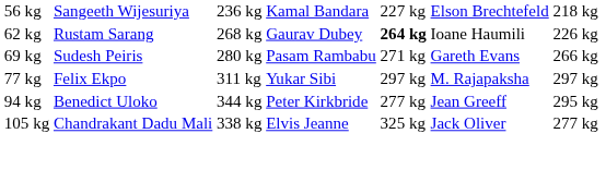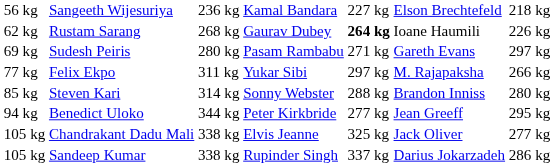 <table>
 <tr>
 <td>56 kg</td>
 <td><a href='#'>Sangeeth Wijesuriya</a><br></td>
 <td>236 kg</td>
 <td><a href='#'>Kamal Bandara</a><br></td>
 <td>227 kg</td>
 <td><a href='#'>Elson Brechtefeld</a><br></td>
 <td>218 kg</td>
 </tr>
 <tr>
 <td>62 kg</td>
 <td><a href='#'>Rustam Sarang</a><br></td>
 <td>268 kg</td>
 <td><a href='#'>Gaurav Dubey</a><br></td>
 <td><strong>264 kg</strong></td>
 <td>Ioane Haumili<br></td>
 <td>226 kg</td>
 </tr>
 <tr>
 <td>69 kg</td>
 <td><a href='#'>Sudesh Peiris</a><br></td>
 <td>280 kg</td>
 <td><a href='#'>Pasam Rambabu</a><br></td>
 <td>271 kg</td>
 <td><a href='#'>Gareth Evans</a><br></td>
-<td>266 kg</td>
+<td>297 kg</td>
 </tr>
 <tr>
 <td>77 kg</td>
 <td><a href='#'>Felix Ekpo</a><br></td>
 <td>311 kg</td>
 <td><a href='#'>Yukar Sibi</a><br></td>
 <td>297 kg</td>
 <td><a href='#'>M. Rajapaksha</a><br></td>
-<td>297 kg</td>
+<td>266 kg</td>
+</tr>
+<tr>
+<td>85 kg</td>
+<td><a href='#'>Steven Kari</a><br></td>
+<td>314 kg</td>
+<td><a href='#'>Sonny Webster</a><br></td>
+<td>288 kg</td>
+<td><a href='#'>Brandon Inniss</a><br></td>
+<td>280 kg</td>
 </tr>
 <tr>
 <td>94 kg</td>
 <td><a href='#'>Benedict Uloko</a><br></td>
 <td>344 kg</td>
 <td><a href='#'>Peter Kirkbride</a><br></td>
 <td>277 kg</td>
 <td><a href='#'>Jean Greeff</a><br></td>
 <td>295 kg</td>
 </tr>
 <tr>
 <td>105 kg</td>
 <td><a href='#'>Chandrakant Dadu Mali</a><br></td>
 <td>338 kg</td>
 <td><a href='#'>Elvis Jeanne</a><br></td>
 <td>325 kg</td>
 <td><a href='#'>Jack Oliver</a><br></td>
 <td>277 kg</td>
 </tr>
+<tr>
+<td>105 kg</td>
+<td><a href='#'>Sandeep Kumar</a><br></td>
+<td>338 kg</td>
+<td><a href='#'>Rupinder Singh</a><br></td>
+<td>337 kg</td>
+<td><a href='#'>Darius Jokarzadeh</a><br></td>
+<td>286 kg</td>
+</tr>
 </table>
